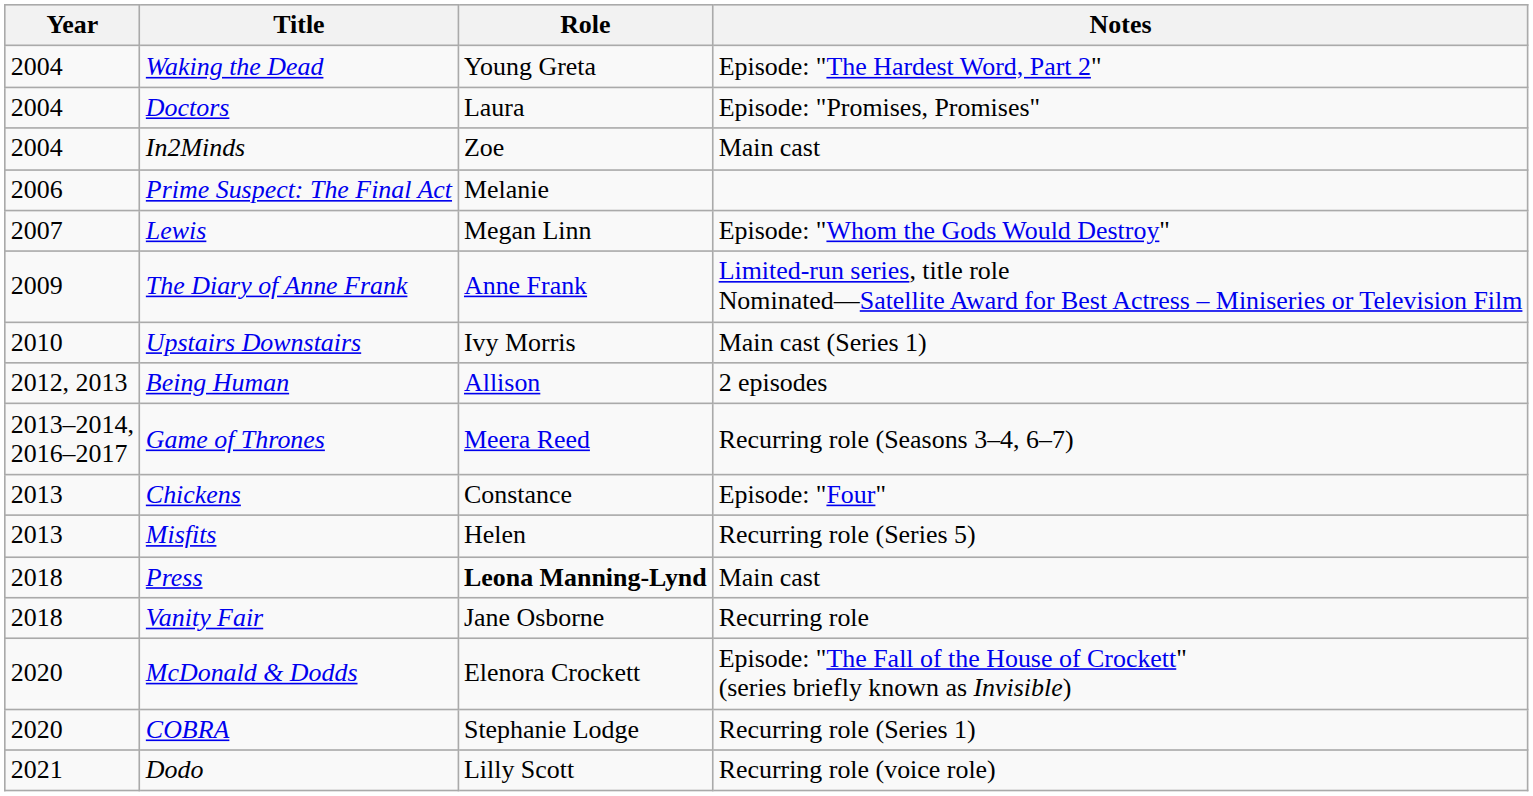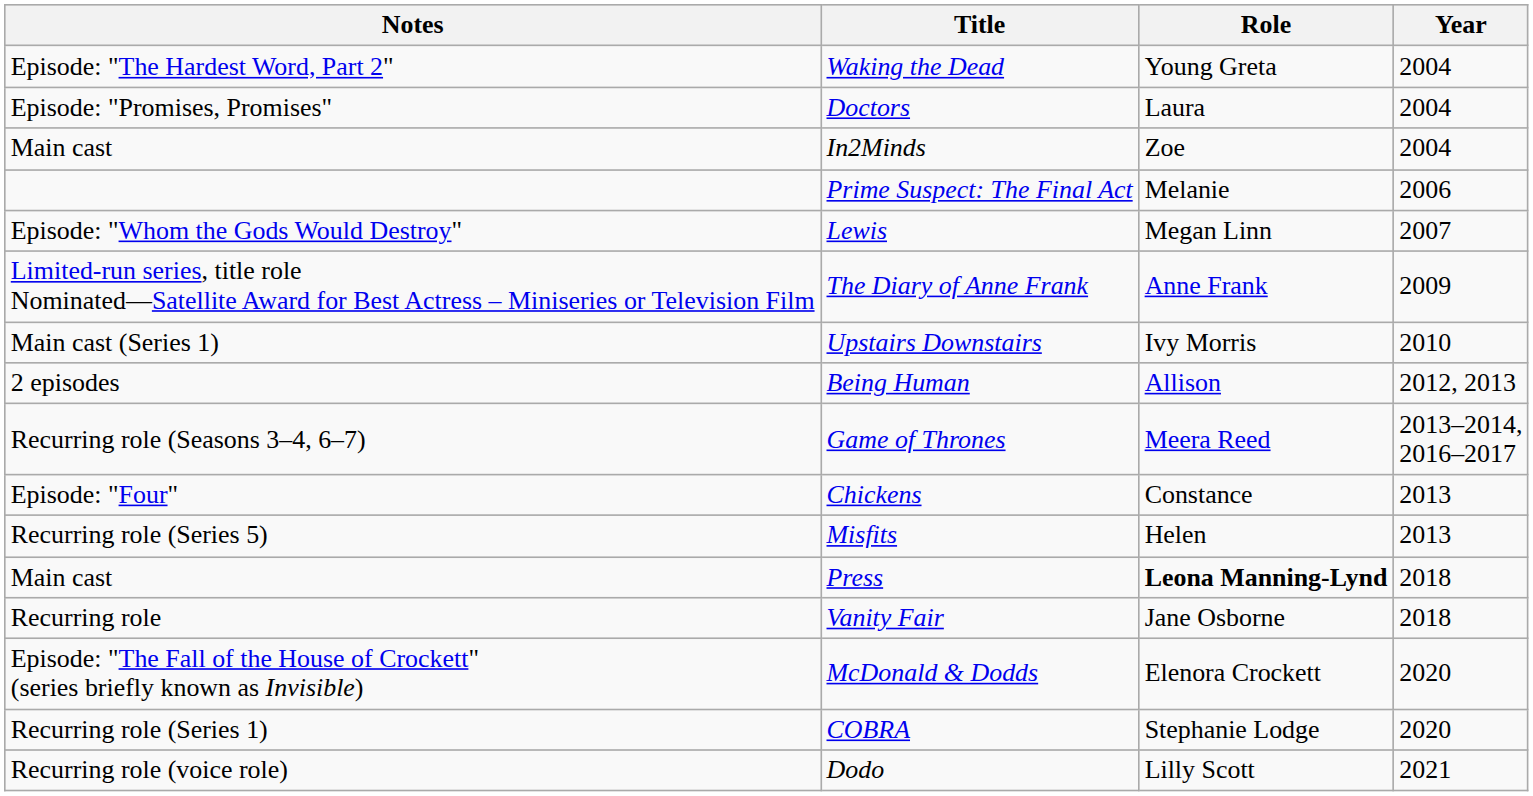 <table class="wikitable sortable">
 <tr>
-<th>Year</th>
+<th>Notes</th>
 <th>Title</th>
 <th>Role</th>
-<th>Notes</th>
+<th>Year</th>
 </tr>
 <tr>
-<td>2004</td>
+<td>Episode: "<a href='#'>The Hardest Word, Part 2</a>"</td>
 <td><em><a href='#'>Waking the Dead</a></em></td>
 <td>Young Greta</td>
-<td>Episode: "<a href='#'>The Hardest Word, Part 2</a>"</td>
+<td>2004</td>
 </tr>
 <tr>
-<td>2004</td>
+<td>Episode: "Promises, Promises"</td>
 <td><em><a href='#'>Doctors</a></em></td>
 <td>Laura</td>
-<td>Episode: "Promises, Promises"</td>
+<td>2004</td>
 </tr>
 <tr>
-<td>2004</td>
+<td>Main cast</td>
 <td><em>In2Minds</em></td>
 <td>Zoe</td>
-<td>Main cast</td>
+<td>2004</td>
 </tr>
 <tr>
-<td>2006</td>
+<td></td>
 <td><em><a href='#'>Prime Suspect: The Final Act</a></em></td>
 <td>Melanie</td>
-<td></td>
+<td>2006</td>
 </tr>
 <tr>
-<td>2007</td>
+<td>Episode: "<a href='#'>Whom the Gods Would Destroy</a>"</td>
 <td><em><a href='#'>Lewis</a></em></td>
 <td>Megan Linn</td>
-<td>Episode: "<a href='#'>Whom the Gods Would Destroy</a>"</td>
+<td>2007</td>
 </tr>
 <tr>
-<td>2009</td>
+<td><a href='#'>Limited-run series</a>, title role<br>Nominated—<a href='#'>Satellite Award for Best Actress – Miniseries or Television Film</a></td>
 <td><em><a href='#'>The Diary of Anne Frank</a></em></td>
 <td><a href='#'>Anne Frank</a></td>
-<td><a href='#'>Limited-run series</a>, title role<br>Nominated—<a href='#'>Satellite Award for Best Actress – Miniseries or Television Film</a></td>
+<td>2009</td>
 </tr>
 <tr>
-<td>2010</td>
+<td>Main cast (Series 1)</td>
 <td><em><a href='#'>Upstairs Downstairs</a></em></td>
 <td>Ivy Morris</td>
-<td>Main cast (Series 1)</td>
+<td>2010</td>
 </tr>
 <tr>
-<td>2012, 2013</td>
+<td>2 episodes</td>
 <td><em><a href='#'>Being Human</a></em></td>
 <td><a href='#'>Allison</a></td>
-<td>2 episodes</td>
+<td>2012, 2013</td>
 </tr>
 <tr>
-<td>2013–2014,<br>2016–2017</td>
+<td>Recurring role (Seasons 3–4, 6–7)</td>
 <td><em><a href='#'>Game of Thrones</a></em></td>
 <td><a href='#'>Meera Reed</a></td>
-<td>Recurring role (Seasons 3–4, 6–7)</td>
+<td>2013–2014,<br>2016–2017</td>
 </tr>
 <tr>
-<td>2013</td>
+<td>Episode: "<a href='#'>Four</a>"</td>
 <td><em><a href='#'>Chickens</a></em></td>
 <td>Constance</td>
-<td>Episode: "<a href='#'>Four</a>"</td>
+<td>2013</td>
 </tr>
 <tr>
-<td>2013</td>
+<td>Recurring role (Series 5)</td>
 <td><em><a href='#'>Misfits</a></em></td>
 <td>Helen</td>
-<td>Recurring role (Series 5)</td>
+<td>2013</td>
 </tr>
 <tr>
-<td>2018</td>
+<td>Main cast</td>
 <td><em><a href='#'>Press</a></em></td>
 <td><strong>Leona Manning-Lynd</strong></td>
-<td>Main cast</td>
+<td>2018</td>
 </tr>
 <tr>
-<td>2018</td>
+<td>Recurring role</td>
 <td><em><a href='#'>Vanity Fair</a></em></td>
 <td>Jane Osborne</td>
-<td>Recurring role</td>
+<td>2018</td>
 </tr>
 <tr>
-<td>2020</td>
+<td>Episode: "<a href='#'>The Fall of the House of Crockett</a>"<br>(series briefly known as <em>Invisible</em>)</td>
 <td><em><a href='#'>McDonald & Dodds</a></em></td>
 <td>Elenora Crockett</td>
-<td>Episode: "<a href='#'>The Fall of the House of Crockett</a>"<br>(series briefly known as <em>Invisible</em>)</td>
+<td>2020</td>
 </tr>
 <tr>
-<td>2020</td>
+<td>Recurring role (Series 1)</td>
 <td><em><a href='#'>COBRA</a></em></td>
 <td>Stephanie Lodge</td>
-<td>Recurring role (Series 1)</td>
+<td>2020</td>
 </tr>
 <tr>
-<td>2021</td>
+<td>Recurring role (voice role)</td>
 <td><em>Dodo</em></td>
 <td>Lilly Scott</td>
-<td>Recurring role (voice role)</td>
+<td>2021</td>
 </tr>
 </table>
